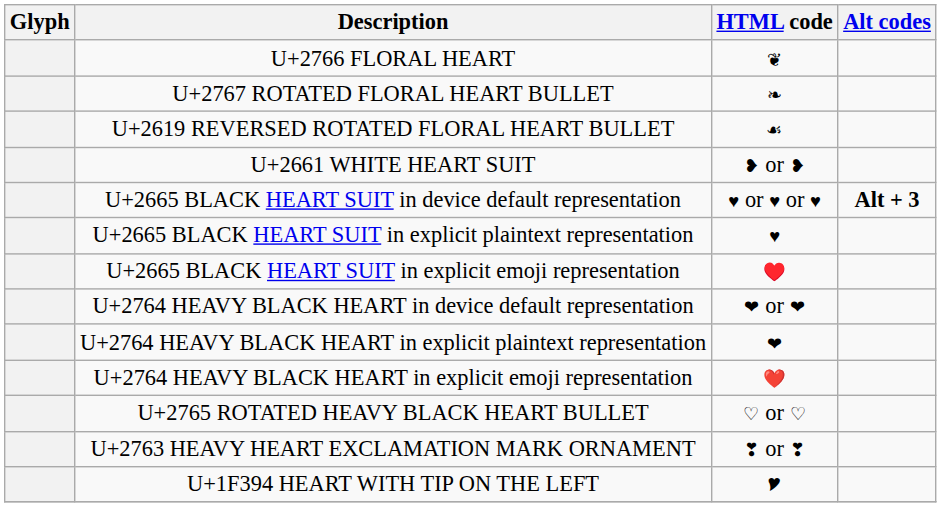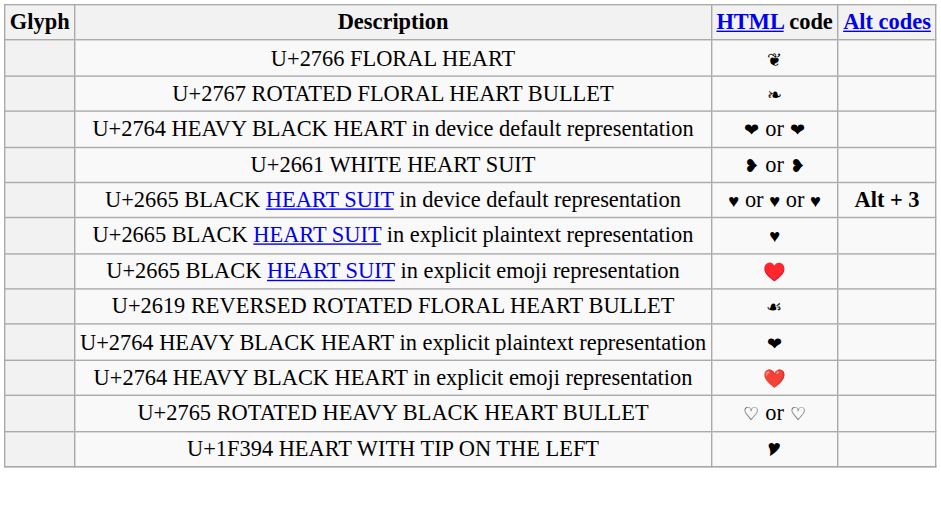 <table class="wikitable" style="text-align: center;">
 <tr>
 <th scope="col">Glyph</th>
 <th scope="col">Description</th>
 <th scope="col"><a href='#'>HTML</a> code</th>
 <th scope="col"><a href='#'>Alt codes</a></th>
 </tr>
 <tr>
 <th scope="row"></th>
 <td>U+2766 FLORAL HEART</td>
 <td><code>&#x2766;</code></td>
 <td></td>
 </tr>
 <tr>
 <th scope="row"></th>
 <td>U+2767 ROTATED FLORAL HEART BULLET</td>
 <td><code>&#x2767;</code></td>
 <td></td>
 </tr>
 <tr>
 <th scope="row"></th>
-<td>U+2619 REVERSED ROTATED FLORAL HEART BULLET</td>
-<td><code>&#x2619;</code></td>
+<td>U+2764 HEAVY BLACK HEART in device default representation</td>
+<td><code>&#x2764;</code> or <code>&#10084;</code></td>
 <td></td>
 </tr>
 <tr>
 <th scope="row"></th>
 <td>U+2661 WHITE HEART SUIT</td>
 <td><code>&#x2765;</code> or <code>&#10085;</code></td>
 <td></td>
 </tr>
 <tr>
 <th scope="row"></th>
 <td>U+2665 BLACK <a href='#'>HEART SUIT</a> in device default representation</td>
 <td><code>&#x2665;</code> or <code>&#9829;</code> or <code>&hearts;</code></td>
 <td><strong>Alt + 3</strong></td>
 </tr>
 <tr>
 <th scope="row"></th>
 <td>U+2665 BLACK <a href='#'>HEART SUIT</a> in explicit plaintext representation</td>
 <td><code>&#x2665;&#xfe0e;</code></td>
 <td></td>
 </tr>
 <tr>
 <th scope="row"></th>
 <td>U+2665 BLACK <a href='#'>HEART SUIT</a> in explicit emoji representation</td>
 <td><code>&#x2665;&#xfe0f;</code></td>
 <td></td>
 </tr>
 <tr>
 <th scope="row"></th>
-<td>U+2764 HEAVY BLACK HEART in device default representation</td>
-<td><code>&#x2764;</code> or <code>&#10084;</code></td>
+<td>U+2619 REVERSED ROTATED FLORAL HEART BULLET</td>
+<td><code>&#x2619;</code></td>
 <td></td>
 </tr>
 <tr>
 <th scope="row"></th>
 <td>U+2764 HEAVY BLACK HEART in explicit plaintext representation</td>
 <td><code>&#x2764;&#xfe0e;</code></td>
 <td></td>
 </tr>
 <tr>
 <th scope="row"></th>
 <td>U+2764 HEAVY BLACK HEART in explicit emoji representation</td>
 <td><code>&#x2764;&#xfe0f;</code></td>
 <td></td>
 </tr>
 <tr>
 <th scope="row"></th>
 <td>U+2765 ROTATED HEAVY BLACK HEART BULLET</td>
 <td><code>&#x2661;</code> or <code>&#9825;</code></td>
 <td></td>
 </tr>
 <tr>
 <th scope="row"></th>
-<td>U+2763 HEAVY HEART EXCLAMATION MARK ORNAMENT</td>
-<td><code>&#x2763;</code> or <code>&#10083;</code></td>
-<td></td>
-</tr>
-<tr>
-<th scope="row"></th>
 <td>U+1F394 HEART WITH TIP ON THE LEFT</td>
 <td><code>&#x1f394;</code></td>
 <td></td>
 </tr>
 <tr>
 </tr>
 </table>
